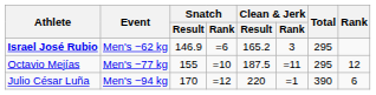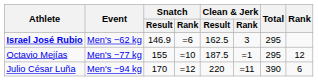 <table class="wikitable" style="font-size:90%">
 <tr>
 <th rowspan="2">Athlete</th>
 <th rowspan="2">Event</th>
 <th colspan="2">Snatch</th>
 <th colspan="2">Clean & Jerk</th>
 <th rowspan="2">Total</th>
 <th rowspan="2">Rank</th>
 </tr>
 <tr style="font-size:95%">
 <th>Result</th>
 <th>Rank</th>
 <th>Result</th>
 <th>Rank</th>
 </tr>
 <tr align=center>
 <td align=left><strong><a href='#'>Israel José Rubio</a></strong></td>
 <td align=left><a href='#'>Men's −62 kg</a></td>
 <td>146.9</td>
 <td>=6</td>
-<td>165.2</td>
+<td>162.5</td>
 <td>3</td>
 <td>295</td>
 <td></td>
 </tr>
 <tr align=center>
 <td align=left><a href='#'>Octavio Mejías</a></td>
 <td align=left><a href='#'>Men's −77 kg</a></td>
 <td>155</td>
 <td>=10</td>
 <td>187.5</td>
-<td>=11</td>
+<td>=1</td>
 <td>295</td>
 <td>12</td>
 </tr>
 <tr align=center>
 <td align=left><a href='#'>Julio César Luña</a></td>
 <td align=left><a href='#'>Men's −94 kg</a></td>
 <td>170</td>
 <td>=12</td>
 <td>220</td>
-<td>=1</td>
+<td>=11</td>
 <td>390</td>
 <td>6</td>
 </tr>
 </table>
